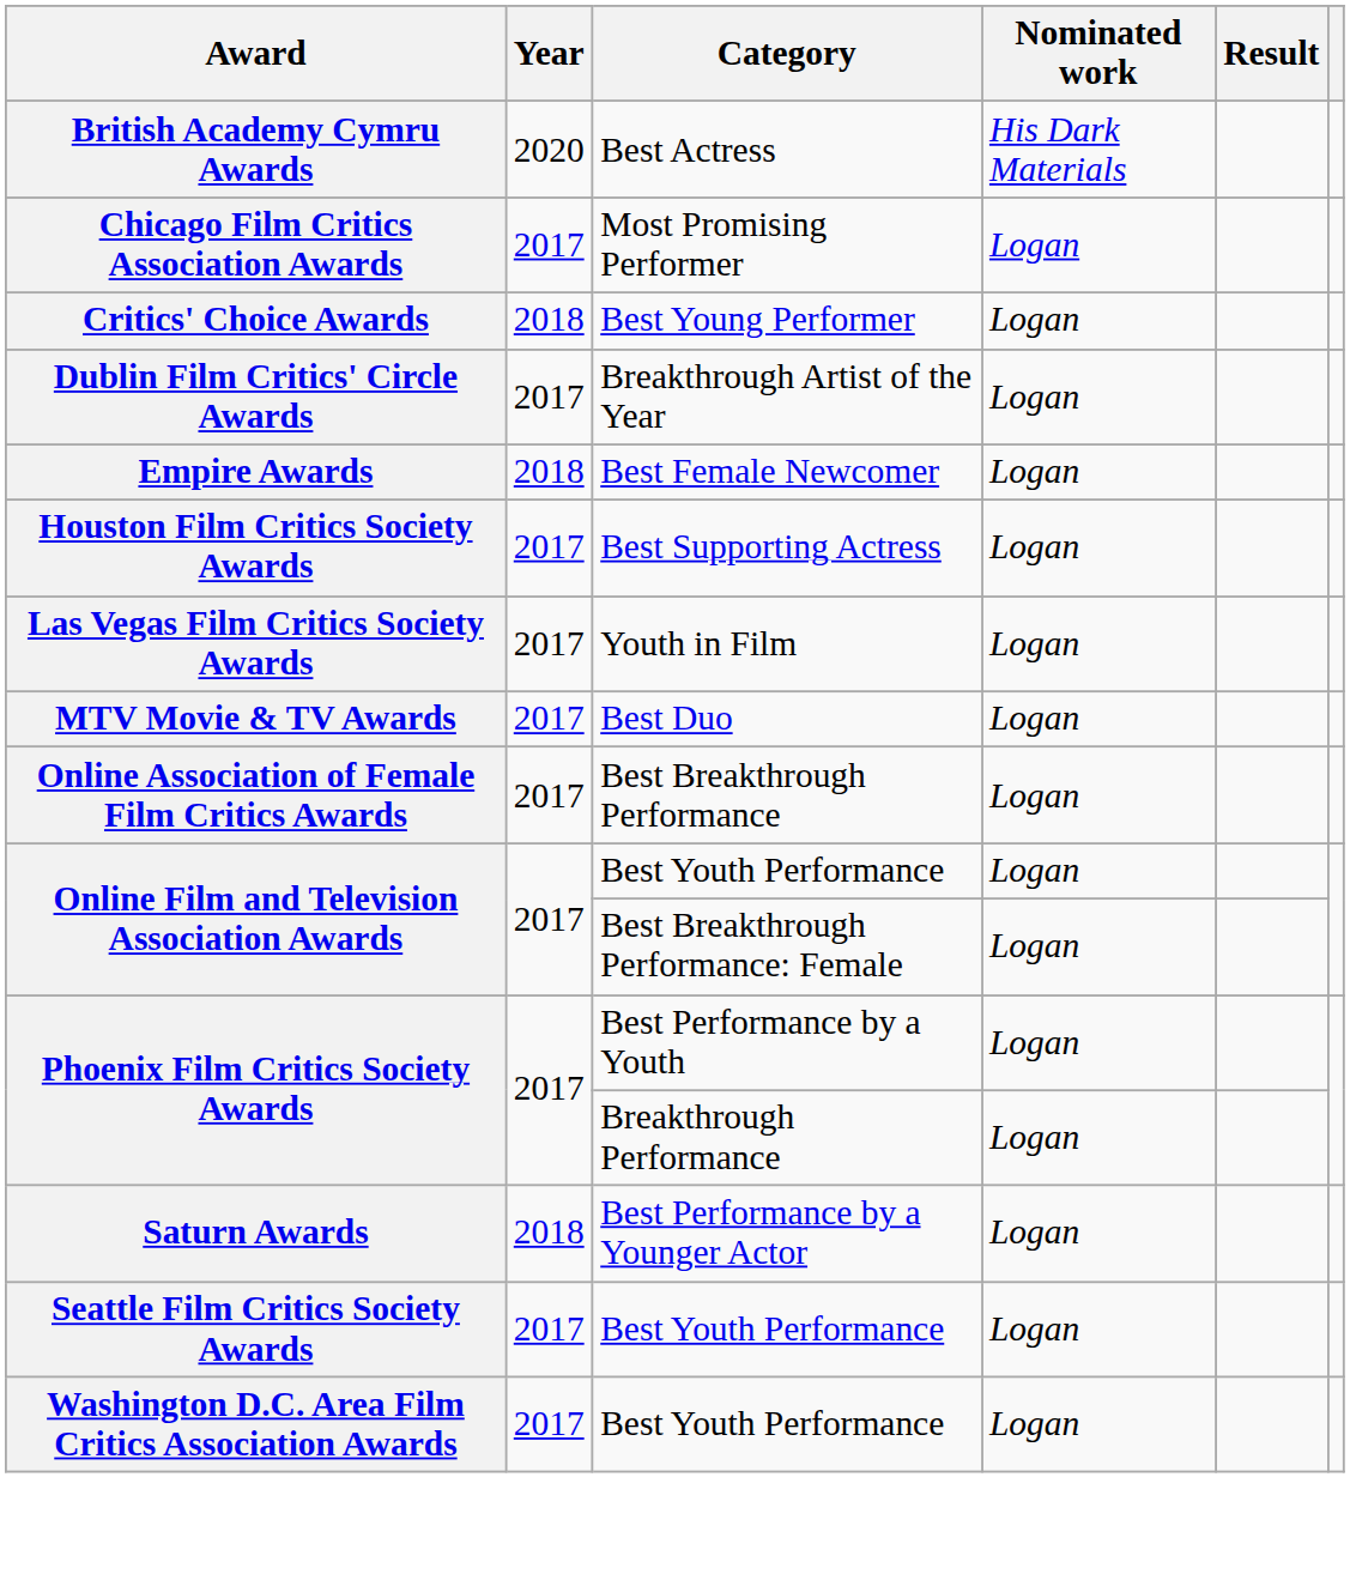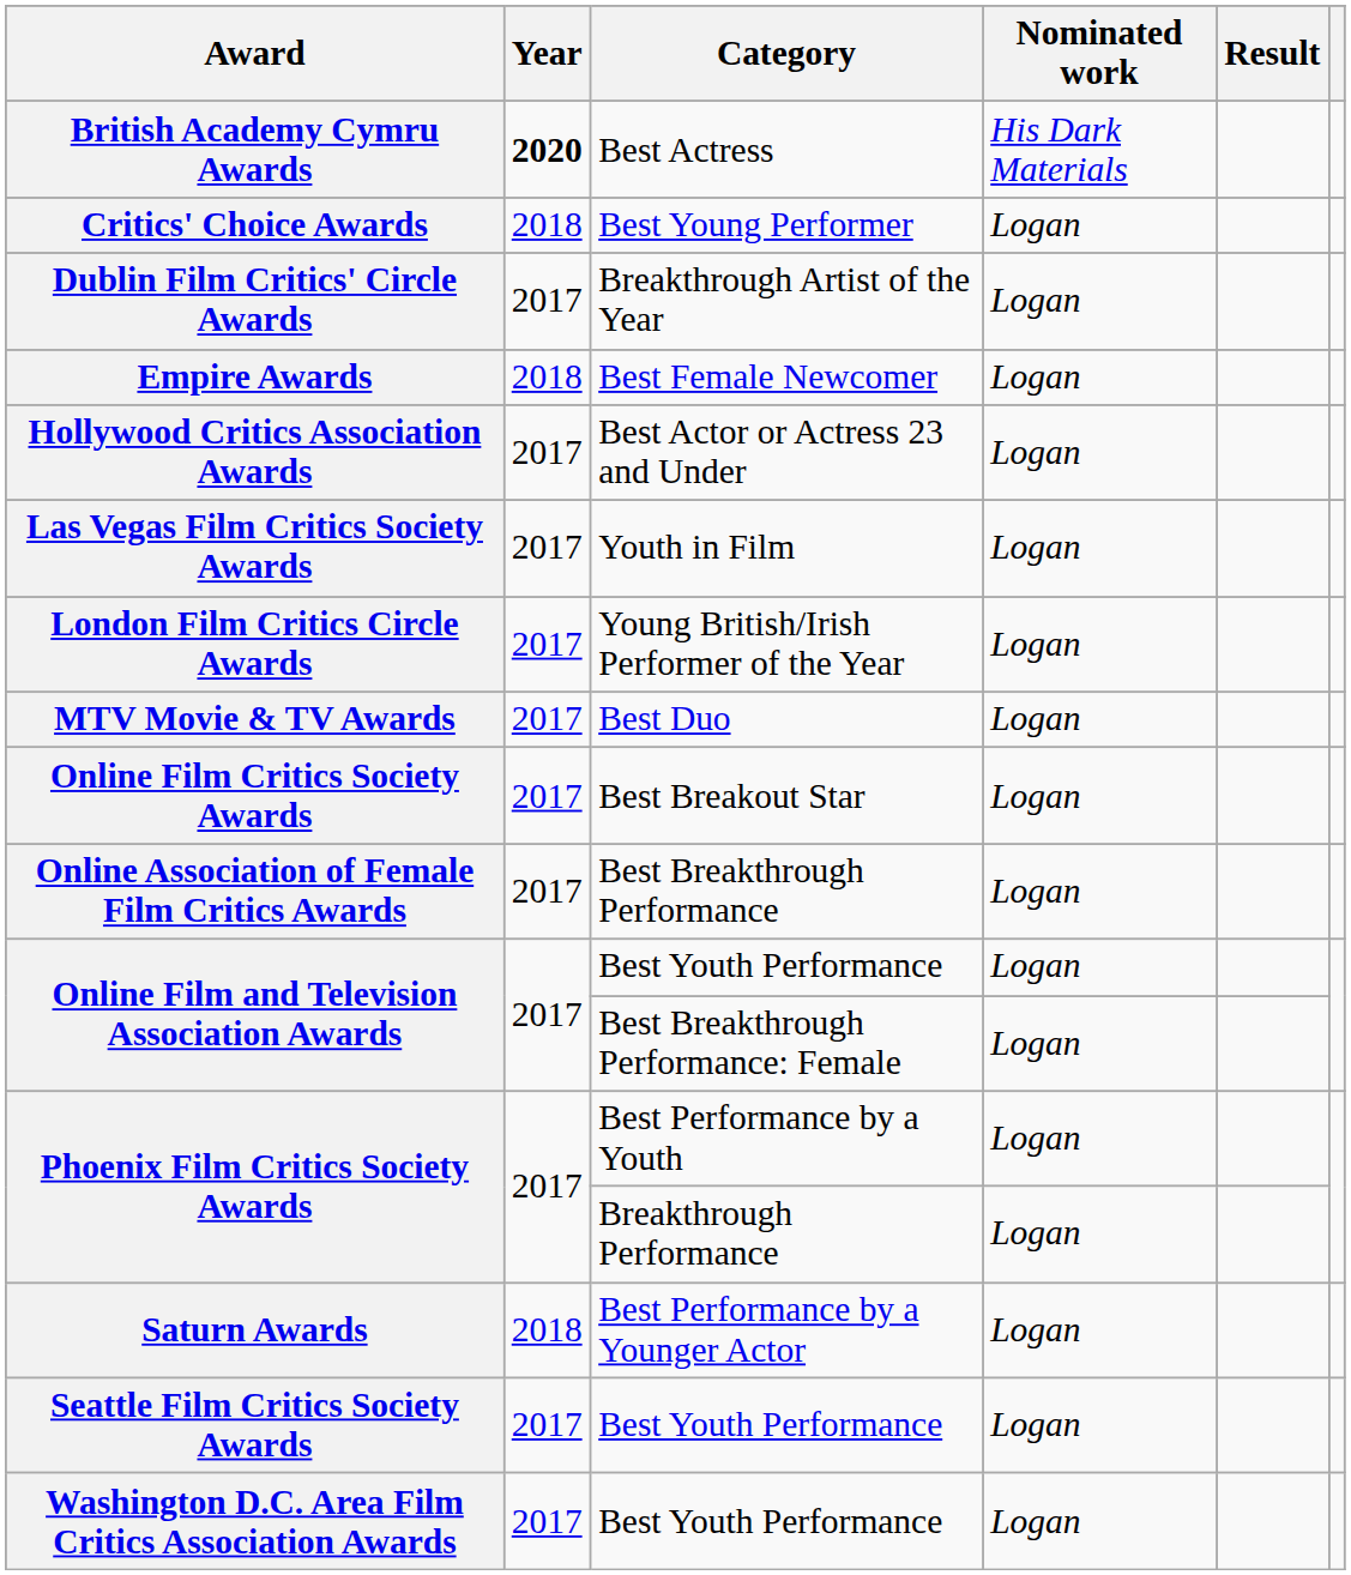 <table class="wikitable plainrowheaders sortable">
 <tr>
 <th scope="col">Award</th>
 <th scope="col">Year</th>
 <th scope="col">Category</th>
 <th scope="col">Nominated work</th>
 <th scope="col">Result</th>
 <th scope="col" class="unsortable"></th>
 </tr>
 <tr>
 <th scope="row"><a href='#'>British Academy Cymru Awards</a></th>
-<td>2020</td>
+<td><strong>2020</strong></td>
 <td>Best Actress</td>
 <td><a href='#'><em>His Dark Materials</em></a></td>
-<td></td>
-<td style="text-align: center;"></td>
-</tr>
-<tr>
-<th scope="row"><a href='#'>Chicago Film Critics Association Awards</a></th>
-<td><a href='#'>2017</a></td>
-<td>Most Promising Performer</td>
-<td><em><a href='#'>Logan</a></em></td>
 <td></td>
 <td style="text-align: center;"></td>
 </tr>
 <tr>
 <th scope="row"><a href='#'>Critics' Choice Awards</a></th>
 <td><a href='#'>2018</a></td>
 <td><a href='#'>Best Young Performer</a></td>
 <td><em>Logan</em></td>
 <td></td>
 <td style="text-align: center;"></td>
 </tr>
 <tr>
 <th scope="row"><a href='#'>Dublin Film Critics' Circle Awards</a></th>
 <td>2017</td>
 <td>Breakthrough Artist of the Year</td>
 <td><em>Logan</em></td>
 <td></td>
 <td style="text-align: center;"></td>
 </tr>
 <tr>
 <th scope="row"><a href='#'>Empire Awards</a></th>
 <td><a href='#'>2018</a></td>
 <td><a href='#'>Best Female Newcomer</a></td>
 <td><em>Logan</em></td>
 <td></td>
 <td style="text-align: center;"></td>
 </tr>
 <tr>
-<th scope="row"><a href='#'>Houston Film Critics Society Awards</a></th>
-<td><a href='#'>2017</a></td>
-<td><a href='#'>Best Supporting Actress</a></td>
+<th scope="row"><a href='#'>Hollywood Critics Association Awards</a></th>
+<td>2017</td>
+<td>Best Actor or Actress 23 and Under</td>
 <td><em>Logan</em></td>
 <td></td>
 <td style="text-align: center;"></td>
 </tr>
 <tr>
 <th scope="row"><a href='#'>Las Vegas Film Critics Society Awards</a></th>
 <td>2017</td>
 <td>Youth in Film</td>
 <td><em>Logan</em></td>
 <td></td>
 <td style="text-align: center;"></td>
 </tr>
 <tr>
+<th scope="row"><a href='#'>London Film Critics Circle Awards</a></th>
+<td><a href='#'>2017</a></td>
+<td>Young British/Irish Performer of the Year</td>
+<td><em>Logan</em></td>
+<td></td>
+<td style="text-align: center;"></td>
+</tr>
+<tr>
 <th scope="row"><a href='#'>MTV Movie & TV Awards</a></th>
 <td><a href='#'>2017</a></td>
 <td><a href='#'>Best Duo</a></td>
+<td><em>Logan</em></td>
+<td></td>
+<td style="text-align: center;"></td>
+</tr>
+<tr>
+<th scope="row"><a href='#'>Online Film Critics Society Awards</a></th>
+<td><a href='#'>2017</a></td>
+<td>Best Breakout Star</td>
 <td><em>Logan</em></td>
 <td></td>
 <td style="text-align: center;"></td>
 </tr>
 <tr>
 <th scope="row"><a href='#'>Online Association of Female Film Critics Awards</a></th>
 <td>2017</td>
 <td>Best Breakthrough Performance</td>
 <td><em>Logan</em></td>
 <td></td>
 <td style="text-align: center;"></td>
 </tr>
 <tr>
 <th rowspan="2" ! scope="row"><a href='#'>Online Film and Television Association Awards</a></th>
 <td rowspan="2">2017</td>
 <td>Best Youth Performance</td>
 <td><em>Logan</em></td>
 <td></td>
 <td rowspan="2" style="text-align:center;"></td>
 </tr>
 <tr>
 <td>Best Breakthrough Performance: Female</td>
 <td><em>Logan</em></td>
 <td></td>
 </tr>
 <tr>
 <th rowspan="2" ! scope="row"><a href='#'>Phoenix Film Critics Society Awards</a></th>
 <td rowspan="2">2017</td>
 <td>Best Performance by a Youth</td>
 <td><em>Logan</em></td>
 <td></td>
 <td rowspan="2" style="text-align:center;"></td>
 </tr>
 <tr>
 <td>Breakthrough Performance</td>
 <td><em>Logan</em></td>
 <td></td>
 </tr>
 <tr>
 <th scope="row"><a href='#'>Saturn Awards</a></th>
 <td><a href='#'>2018</a></td>
 <td><a href='#'>Best Performance by a Younger Actor</a></td>
 <td><em>Logan</em></td>
 <td></td>
 <td style="text-align: center;"></td>
 </tr>
 <tr>
 <th scope="row"><a href='#'>Seattle Film Critics Society Awards</a></th>
 <td><a href='#'>2017</a></td>
 <td><a href='#'>Best Youth Performance</a></td>
 <td><em>Logan</em></td>
 <td></td>
 <td style="text-align: center;"></td>
 </tr>
 <tr>
 <th scope="row"><a href='#'>Washington D.C. Area Film Critics Association Awards</a></th>
 <td><a href='#'>2017</a></td>
 <td>Best Youth Performance</td>
 <td><em>Logan</em></td>
 <td></td>
 <td style="text-align: center;"></td>
 </tr>
 </table>
